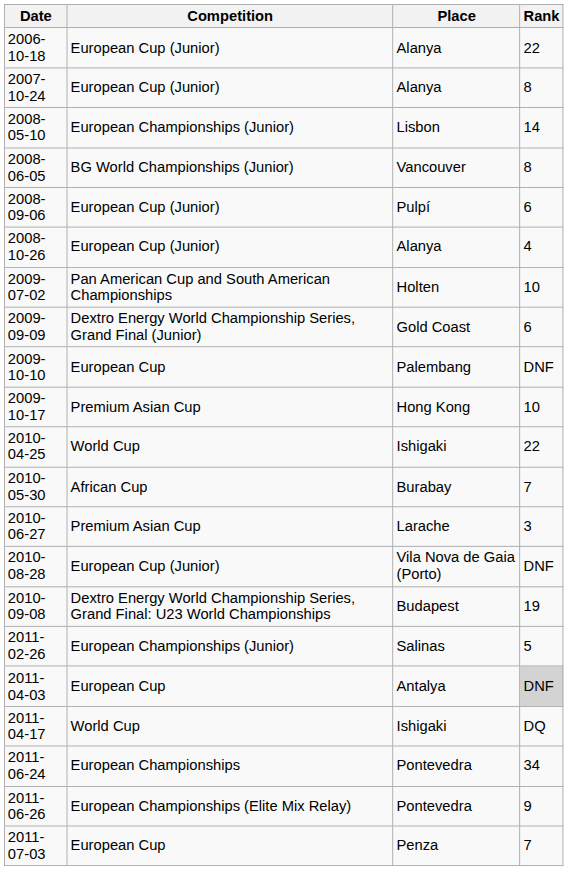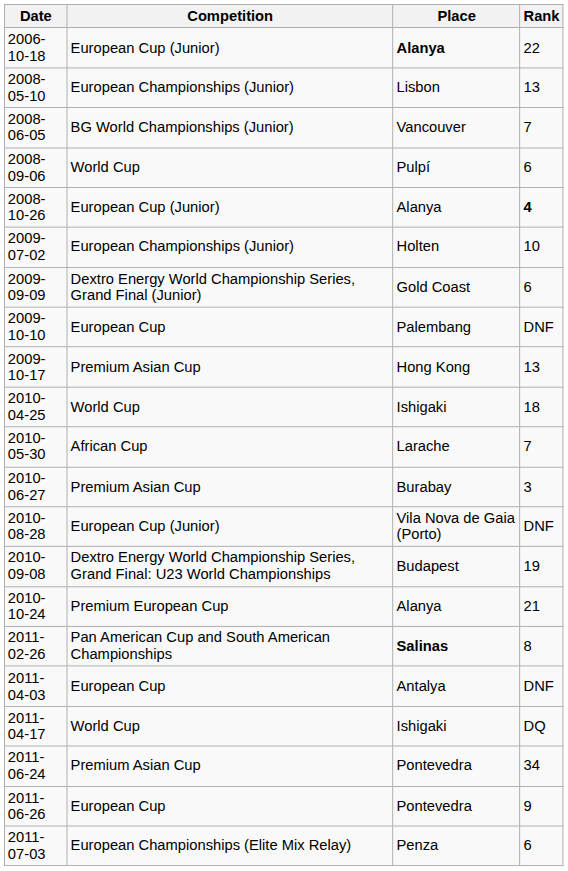 <table class="wikitable sortable">
 <tr>
 <th>Date</th>
 <th>Competition</th>
 <th>Place</th>
 <th>Rank</th>
 </tr>
 <tr>
 <td>2006-10-18</td>
 <td>European Cup (Junior)</td>
-<td>Alanya</td>
+<td><strong>Alanya</strong></td>
 <td>22</td>
-</tr>
-<tr>
-<td>2007-10-24</td>
-<td>European Cup (Junior)</td>
-<td>Alanya</td>
-<td>8</td>
 </tr>
 <tr>
 <td>2008-05-10</td>
 <td>European Championships (Junior)</td>
 <td>Lisbon</td>
-<td>14</td>
+<td>13</td>
 </tr>
 <tr>
 <td>2008-06-05</td>
 <td>BG World Championships (Junior)</td>
 <td>Vancouver</td>
-<td>8</td>
+<td>7</td>
 </tr>
 <tr>
 <td>2008-09-06</td>
-<td>European Cup (Junior)</td>
+<td>World Cup</td>
 <td>Pulpí</td>
 <td>6</td>
 </tr>
 <tr>
 <td>2008-10-26</td>
 <td>European Cup (Junior)</td>
 <td>Alanya</td>
-<td>4</td>
+<td><strong>4</strong></td>
 </tr>
 <tr>
 <td>2009-07-02</td>
-<td>Pan American Cup and South American Championships</td>
+<td>European Championships (Junior)</td>
 <td>Holten</td>
 <td>10</td>
 </tr>
 <tr>
 <td>2009-09-09</td>
 <td>Dextro Energy World Championship Series, Grand Final (Junior)</td>
 <td>Gold Coast</td>
 <td>6</td>
 </tr>
 <tr>
 <td>2009-10-10</td>
 <td>European Cup</td>
 <td>Palembang</td>
 <td>DNF</td>
 </tr>
 <tr>
 <td>2009-10-17</td>
 <td>Premium Asian Cup</td>
 <td>Hong Kong</td>
-<td>10</td>
+<td>13</td>
 </tr>
 <tr>
 <td>2010-04-25</td>
 <td>World Cup</td>
 <td>Ishigaki</td>
-<td>22</td>
+<td>18</td>
 </tr>
 <tr>
 <td>2010-05-30</td>
 <td>African Cup</td>
-<td>Burabay</td>
+<td>Larache</td>
 <td>7</td>
 </tr>
 <tr>
 <td>2010-06-27</td>
 <td>Premium Asian Cup</td>
-<td>Larache</td>
+<td>Burabay</td>
 <td>3</td>
 </tr>
 <tr>
 <td>2010-08-28</td>
 <td>European Cup (Junior)</td>
 <td>Vila Nova de Gaia (Porto)</td>
 <td>DNF</td>
 </tr>
 <tr>
 <td>2010-09-08</td>
 <td>Dextro Energy World Championship Series, Grand Final: U23 World Championships</td>
 <td>Budapest</td>
 <td>19</td>
 </tr>
 <tr>
+<td>2010-10-24</td>
+<td>Premium European Cup</td>
+<td>Alanya</td>
+<td>21</td>
+</tr>
+<tr>
 <td>2011-02-26</td>
-<td>European Championships (Junior)</td>
-<td>Salinas</td>
-<td>5</td>
+<td>Pan American Cup and South American Championships</td>
+<td><strong>Salinas</strong></td>
+<td>8</td>
 </tr>
 <tr>
 <td>2011-04-03</td>
 <td>European Cup</td>
 <td>Antalya</td>
-<td style="background: lightgrey;">DNF</td>
+<td>DNF</td>
 </tr>
 <tr>
 <td>2011-04-17</td>
 <td>World Cup</td>
 <td>Ishigaki</td>
 <td>DQ</td>
 </tr>
 <tr>
 <td>2011-06-24</td>
-<td>European Championships</td>
+<td>Premium Asian Cup</td>
 <td>Pontevedra</td>
 <td>34</td>
 </tr>
 <tr>
 <td>2011-06-26</td>
-<td>European Championships (Elite Mix Relay)</td>
+<td>European Cup</td>
 <td>Pontevedra</td>
 <td>9</td>
 </tr>
 <tr>
 <td>2011-07-03</td>
-<td>European Cup</td>
+<td>European Championships (Elite Mix Relay)</td>
 <td>Penza</td>
-<td>7</td>
+<td>6</td>
 </tr>
 </table>
